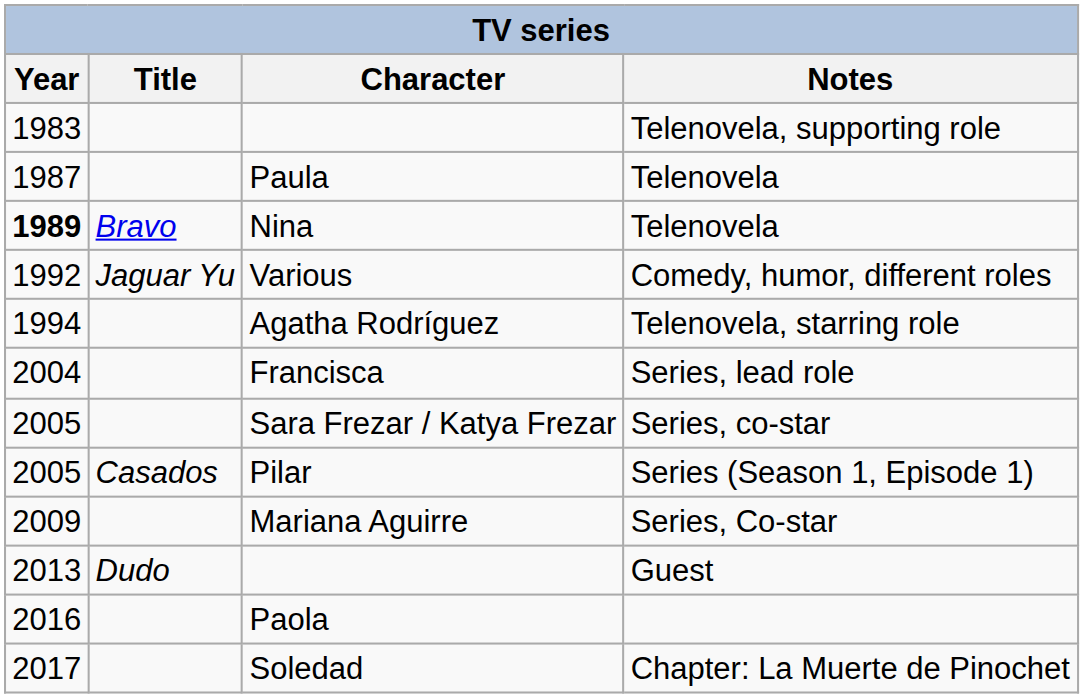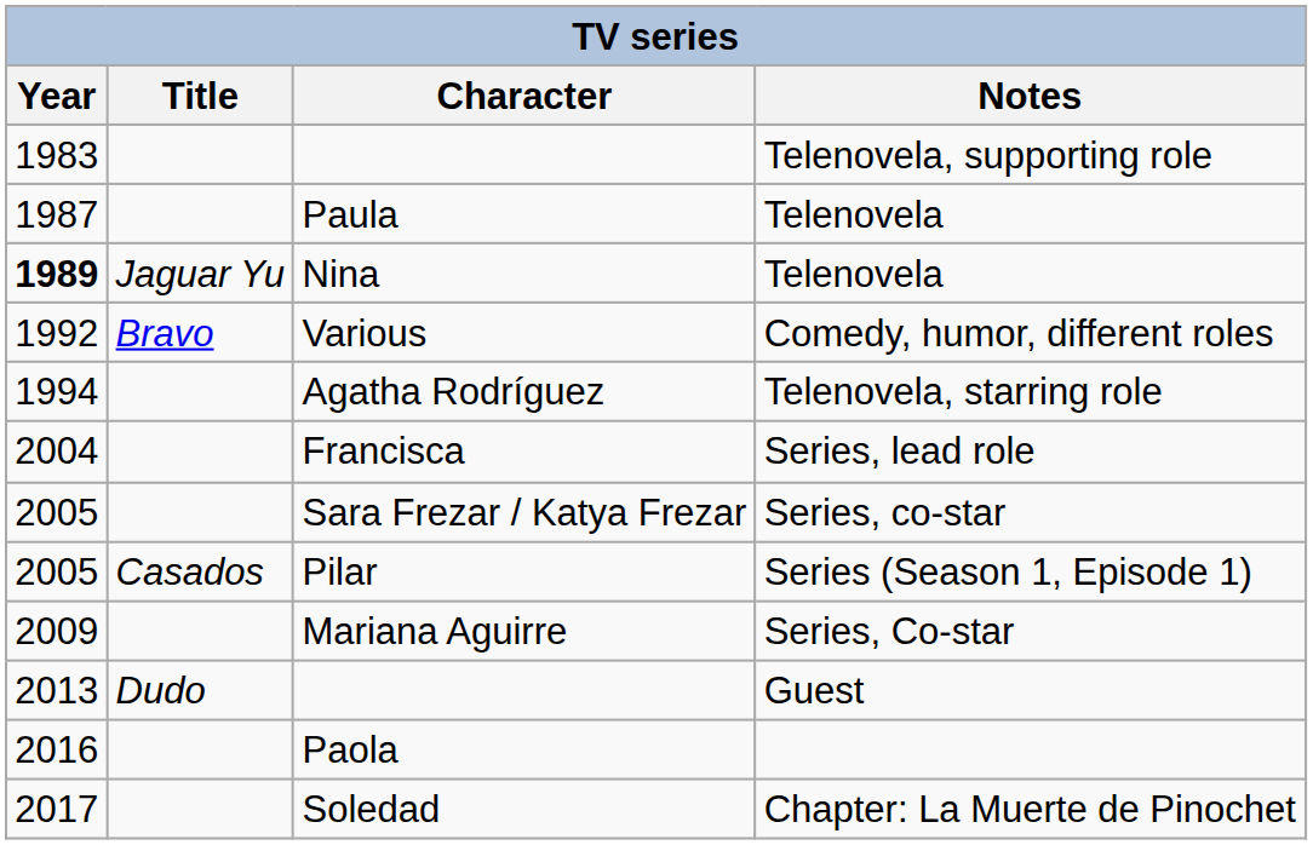 <table class="wikitable" style="font-size: 95%;">
 <tr>
 <th colspan="5" style="background: LightSteelBlue;">TV series</th>
 </tr>
 <tr>
 <th>Year</th>
 <th>Title</th>
 <th>Character</th>
 <th>Notes</th>
 </tr>
 <tr>
 <td>1983</td>
 <td><em></em></td>
 <td></td>
 <td>Telenovela, supporting role</td>
 </tr>
 <tr>
 <td>1987</td>
 <td><em></em></td>
 <td>Paula</td>
 <td>Telenovela</td>
 </tr>
 <tr>
 <td><strong>1989</strong></td>
-<td><em><a href='#'>Bravo</a></em></td>
+<td><em>Jaguar Yu</em></td>
 <td>Nina</td>
 <td>Telenovela</td>
 </tr>
 <tr>
 <td>1992</td>
-<td><em>Jaguar Yu</em></td>
+<td><em><a href='#'>Bravo</a></em></td>
 <td>Various</td>
 <td>Comedy, humor, different roles</td>
 </tr>
 <tr>
 <td>1994</td>
 <td><em></em></td>
 <td>Agatha Rodríguez</td>
 <td>Telenovela, starring role</td>
 </tr>
 <tr>
 <td>2004</td>
 <td><em></em></td>
 <td>Francisca</td>
 <td>Series, lead role</td>
 </tr>
 <tr>
 <td>2005</td>
 <td><em></em></td>
 <td>Sara Frezar / Katya Frezar</td>
 <td>Series, co-star</td>
 </tr>
 <tr>
 <td>2005</td>
 <td><em>Casados</em></td>
 <td>Pilar</td>
 <td>Series (Season 1, Episode 1)</td>
 </tr>
 <tr>
 <td>2009</td>
 <td><em></em></td>
 <td>Mariana Aguirre</td>
 <td>Series, Co-star</td>
 </tr>
 <tr>
 <td>2013</td>
 <td><em>Dudo</em></td>
 <td></td>
 <td>Guest</td>
 </tr>
 <tr>
 <td>2016</td>
 <td><em></em></td>
 <td>Paola</td>
 <td></td>
 </tr>
 <tr>
 <td>2017</td>
 <td><em></em></td>
 <td>Soledad</td>
 <td>Chapter: La Muerte de Pinochet</td>
 </tr>
 </table>
